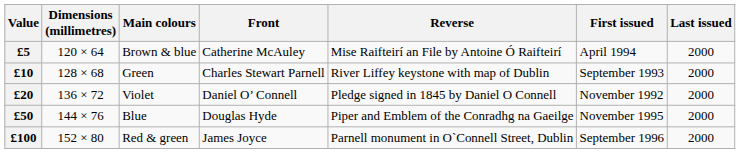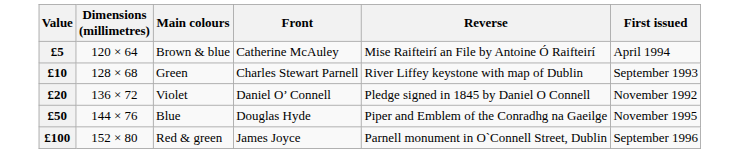 <table class="wikitable" style="margin-left: auto; margin-right: auto; border: none; font-size: 90%;">
 <tr>
 <th>Value</th>
 <th>Dimensions<br>(millimetres)</th>
 <th>Main colours</th>
 <th>Front</th>
 <th>Reverse</th>
 <th>First issued</th>
-<th>Last issued</th>
 </tr>
 <tr>
 <th>£5</th>
 <td align="center">120 × 64</td>
 <td>Brown & blue</td>
 <td>Catherine McAuley</td>
 <td>Mise Raifteirí an File by Antoine Ó Raifteirí</td>
 <td>April 1994</td>
-<td align="center">2000</td>
 </tr>
 <tr>
 <th>£10</th>
 <td align="center">128 × 68</td>
 <td>Green</td>
 <td>Charles Stewart Parnell</td>
 <td>River Liffey keystone with map of Dublin</td>
 <td>September 1993</td>
-<td align="center">2000</td>
 </tr>
 <tr>
 <th>£20</th>
 <td align="center">136 × 72</td>
 <td>Violet</td>
 <td>Daniel O’ Connell</td>
 <td>Pledge signed in 1845 by Daniel O Connell</td>
 <td>November 1992</td>
-<td align="center">2000</td>
 </tr>
 <tr>
 <th>£50</th>
 <td align="center">144 × 76</td>
 <td>Blue</td>
 <td>Douglas Hyde</td>
 <td>Piper and Emblem of the Conradhg na Gaeilge</td>
 <td>November 1995</td>
-<td align="center">2000</td>
 </tr>
 <tr>
 <th>£100</th>
 <td align="center">152 × 80</td>
 <td>Red & green</td>
 <td>James Joyce</td>
 <td>Parnell monument in O`Connell Street, Dublin</td>
 <td>September 1996</td>
-<td align="center">2000</td>
 </tr>
 </table>
